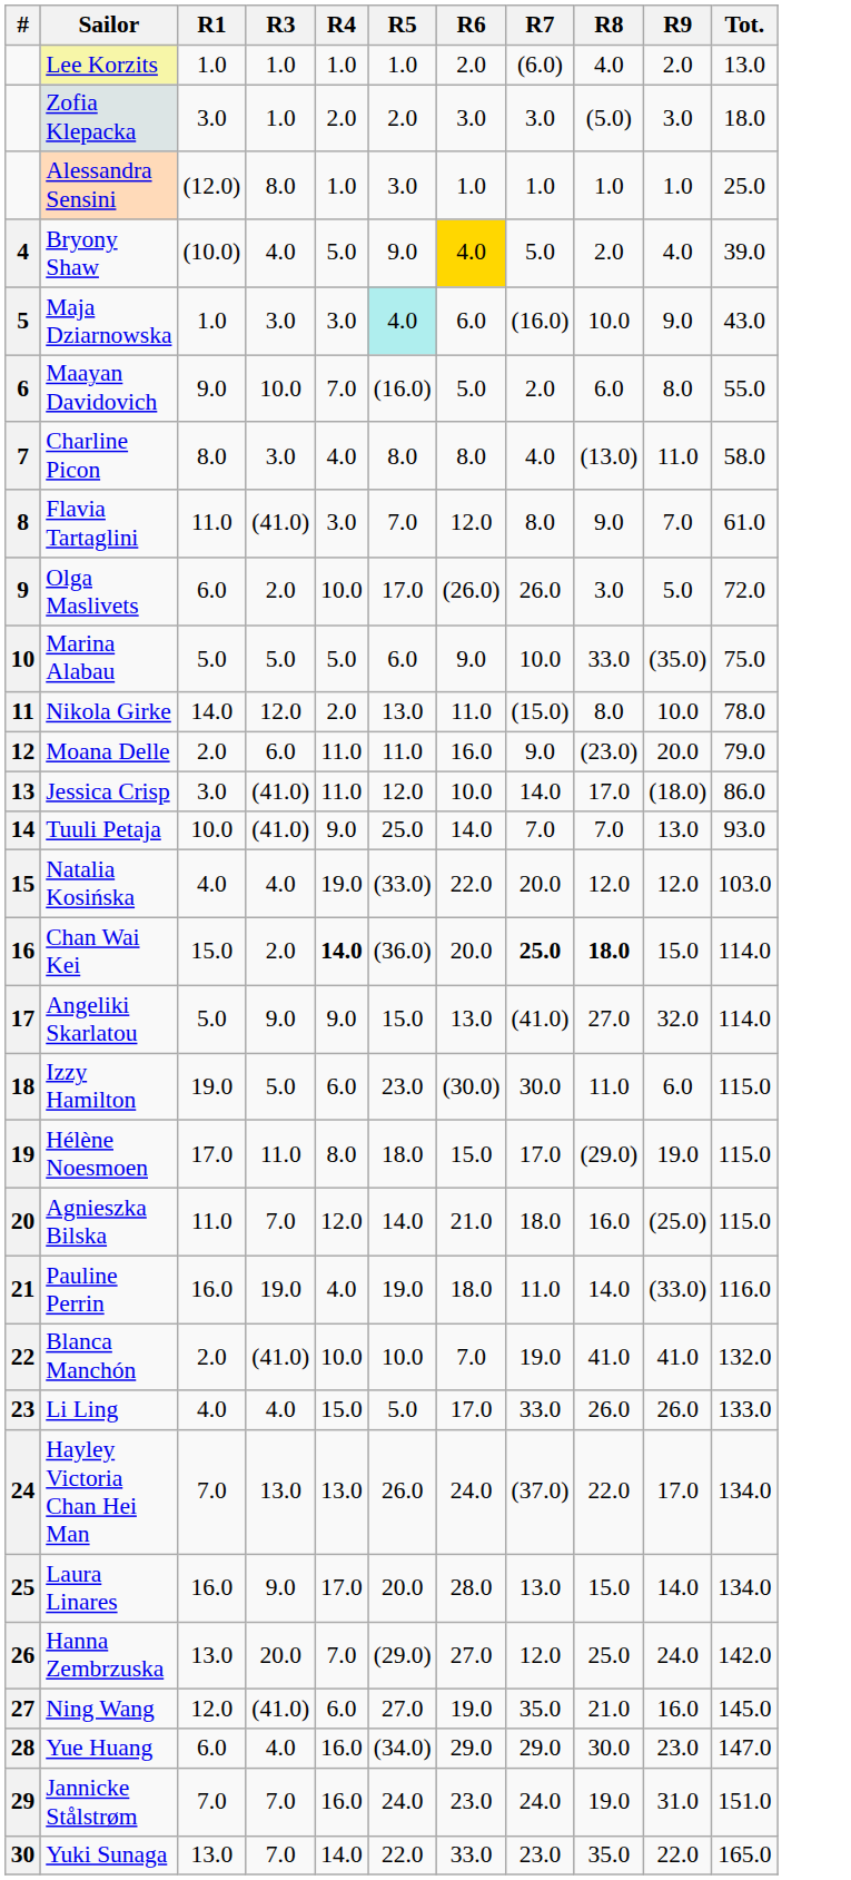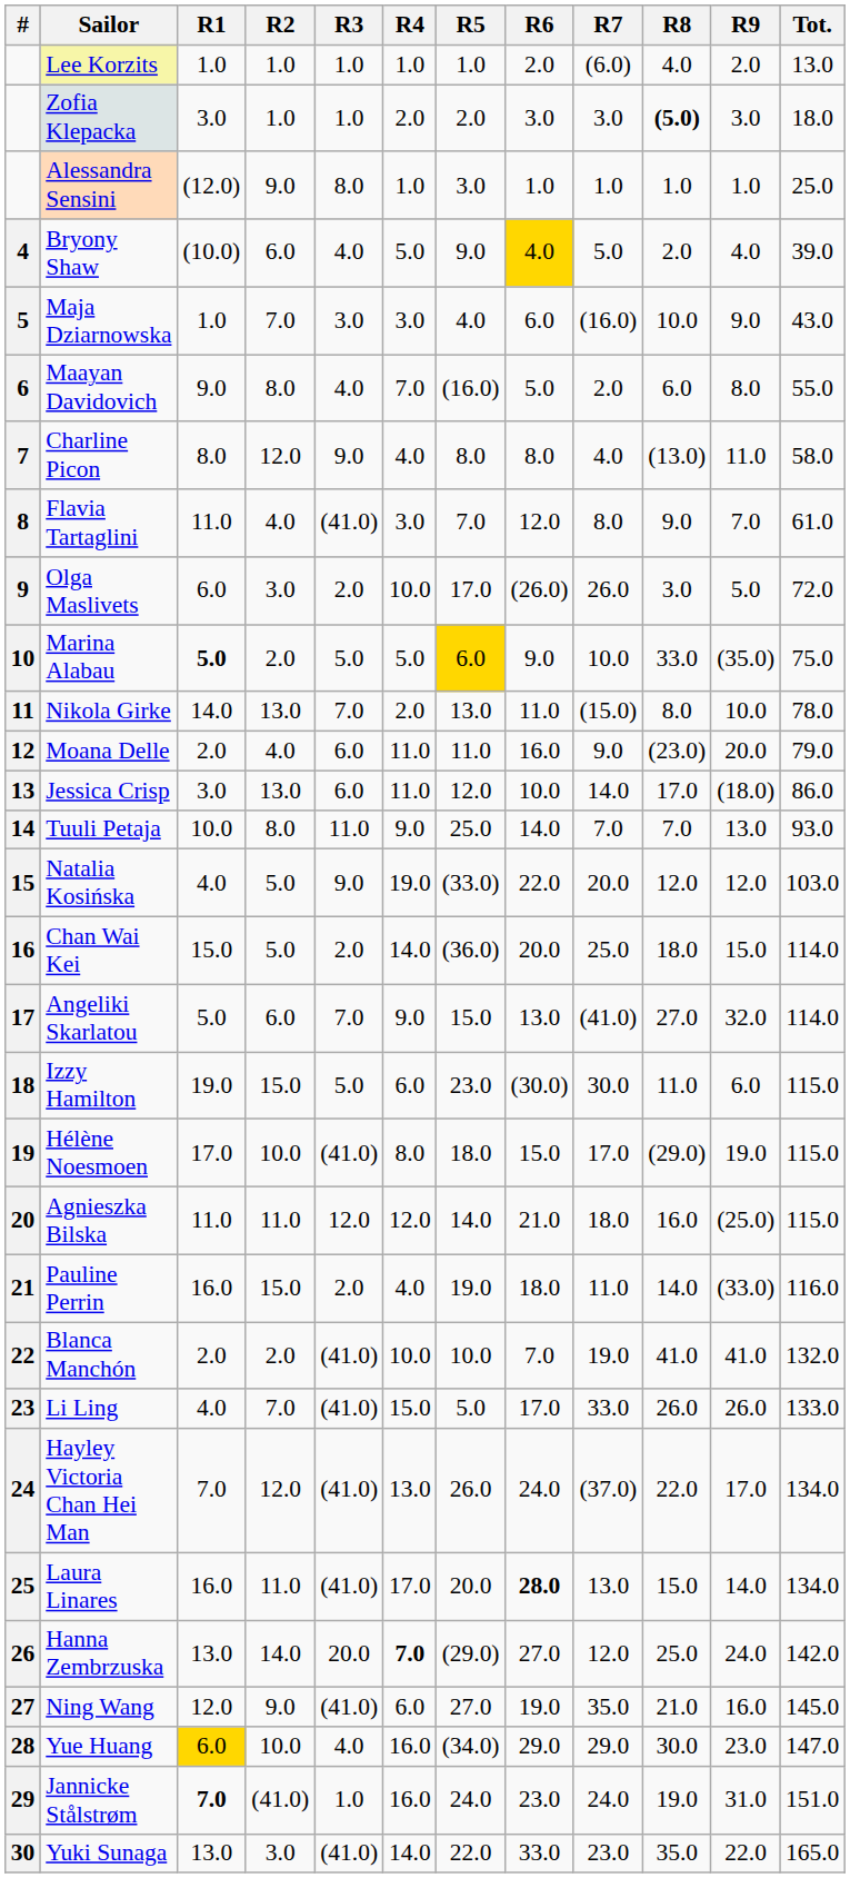 <table class="wikitable" width=70% style="font-size:90%; text-align:center;">
 <tr>
 <th>#</th>
 <th>Sailor</th>
 <th>R1</th>
+<th>R2</th>
 <th>R3</th>
 <th>R4</th>
 <th>R5</th>
 <th>R6</th>
 <th>R7</th>
 <th>R8</th>
 <th>R9</th>
 <th>Tot.</th>
 </tr>
 <tr>
 <td></td>
 <td align=left bgcolor=#F7F6A8> <a href='#'>Lee Korzits</a></td>
 <td>1.0</td>
 <td>1.0</td>
 <td>1.0</td>
 <td>1.0</td>
+<td>1.0</td>
 <td>2.0</td>
 <td>(6.0)</td>
 <td>4.0</td>
 <td>2.0</td>
 <td>13.0</td>
 </tr>
 <tr>
 <td></td>
 <td align=left bgcolor=#DCE5E5> <a href='#'>Zofia Klepacka</a></td>
 <td>3.0</td>
 <td>1.0</td>
+<td>1.0</td>
 <td>2.0</td>
 <td>2.0</td>
 <td>3.0</td>
 <td>3.0</td>
-<td>(5.0)</td>
+<td><strong>(5.0)</strong></td>
 <td>3.0</td>
 <td>18.0</td>
 </tr>
 <tr>
 <td></td>
 <td align=left bgcolor=#FFDAB9> <a href='#'>Alessandra Sensini</a></td>
 <td>(12.0)</td>
+<td>9.0</td>
 <td>8.0</td>
 <td>1.0</td>
 <td>3.0</td>
 <td>1.0</td>
 <td>1.0</td>
 <td>1.0</td>
 <td>1.0</td>
 <td>25.0</td>
 </tr>
 <tr>
 <th>4</th>
 <td align=left> <a href='#'>Bryony Shaw</a></td>
 <td>(10.0)</td>
+<td>6.0</td>
 <td>4.0</td>
 <td>5.0</td>
 <td>9.0</td>
 <td style="background: gold;">4.0</td>
 <td>5.0</td>
 <td>2.0</td>
 <td>4.0</td>
 <td>39.0</td>
 </tr>
 <tr>
 <th>5</th>
 <td align=left> <a href='#'>Maja Dziarnowska</a></td>
 <td>1.0</td>
+<td>7.0</td>
 <td>3.0</td>
 <td>3.0</td>
-<td style="background: paleturquoise;">4.0</td>
+<td>4.0</td>
 <td>6.0</td>
 <td>(16.0)</td>
 <td>10.0</td>
 <td>9.0</td>
 <td>43.0</td>
 </tr>
 <tr>
 <th>6</th>
 <td align=left> <a href='#'>Maayan Davidovich</a></td>
 <td>9.0</td>
-<td>10.0</td>
+<td>8.0</td>
+<td>4.0</td>
 <td>7.0</td>
 <td>(16.0)</td>
 <td>5.0</td>
 <td>2.0</td>
 <td>6.0</td>
 <td>8.0</td>
 <td>55.0</td>
 </tr>
 <tr>
 <th>7</th>
 <td align=left> <a href='#'>Charline Picon</a></td>
 <td>8.0</td>
-<td>3.0</td>
+<td>12.0</td>
+<td>9.0</td>
 <td>4.0</td>
 <td>8.0</td>
 <td>8.0</td>
 <td>4.0</td>
 <td>(13.0)</td>
 <td>11.0</td>
 <td>58.0</td>
 </tr>
 <tr>
 <th>8</th>
 <td align=left> <a href='#'>Flavia Tartaglini</a></td>
 <td>11.0</td>
+<td>4.0</td>
 <td>(41.0)</td>
 <td>3.0</td>
 <td>7.0</td>
 <td>12.0</td>
 <td>8.0</td>
 <td>9.0</td>
 <td>7.0</td>
 <td>61.0</td>
 </tr>
 <tr>
 <th>9</th>
 <td align=left> <a href='#'>Olga Maslivets</a></td>
 <td>6.0</td>
+<td>3.0</td>
 <td>2.0</td>
 <td>10.0</td>
 <td>17.0</td>
 <td>(26.0)</td>
 <td>26.0</td>
 <td>3.0</td>
 <td>5.0</td>
 <td>72.0</td>
 </tr>
 <tr>
 <th>10</th>
 <td align=left> <a href='#'>Marina Alabau</a></td>
+<td><strong>5.0</strong></td>
+<td>2.0</td>
 <td>5.0</td>
 <td>5.0</td>
-<td>5.0</td>
-<td>6.0</td>
+<td style="background: gold;">6.0</td>
 <td>9.0</td>
 <td>10.0</td>
 <td>33.0</td>
 <td>(35.0)</td>
 <td>75.0</td>
 </tr>
 <tr>
 <th>11</th>
 <td align=left> <a href='#'>Nikola Girke</a></td>
 <td>14.0</td>
-<td>12.0</td>
+<td>13.0</td>
+<td>7.0</td>
 <td>2.0</td>
 <td>13.0</td>
 <td>11.0</td>
 <td>(15.0)</td>
 <td>8.0</td>
 <td>10.0</td>
 <td>78.0</td>
 </tr>
 <tr>
 <th>12</th>
 <td align=left> <a href='#'>Moana Delle</a></td>
 <td>2.0</td>
+<td>4.0</td>
 <td>6.0</td>
 <td>11.0</td>
 <td>11.0</td>
 <td>16.0</td>
 <td>9.0</td>
 <td>(23.0)</td>
 <td>20.0</td>
 <td>79.0</td>
 </tr>
 <tr>
 <th>13</th>
 <td align=left> <a href='#'>Jessica Crisp</a></td>
 <td>3.0</td>
-<td>(41.0)</td>
+<td>13.0</td>
+<td>6.0</td>
 <td>11.0</td>
 <td>12.0</td>
 <td>10.0</td>
 <td>14.0</td>
 <td>17.0</td>
 <td>(18.0)</td>
 <td>86.0</td>
 </tr>
 <tr>
 <th>14</th>
 <td align=left> <a href='#'>Tuuli Petaja</a></td>
 <td>10.0</td>
-<td>(41.0)</td>
+<td>8.0</td>
+<td>11.0</td>
 <td>9.0</td>
 <td>25.0</td>
 <td>14.0</td>
 <td>7.0</td>
 <td>7.0</td>
 <td>13.0</td>
 <td>93.0</td>
 </tr>
 <tr>
 <th>15</th>
 <td align=left> <a href='#'>Natalia Kosińska</a></td>
 <td>4.0</td>
-<td>4.0</td>
+<td>5.0</td>
+<td>9.0</td>
 <td>19.0</td>
 <td>(33.0)</td>
 <td>22.0</td>
 <td>20.0</td>
 <td>12.0</td>
 <td>12.0</td>
 <td>103.0</td>
 </tr>
 <tr>
 <th>16</th>
 <td align=left> <a href='#'>Chan Wai Kei</a></td>
 <td>15.0</td>
+<td>5.0</td>
 <td>2.0</td>
-<td><strong>14.0</strong></td>
+<td>14.0</td>
 <td>(36.0)</td>
 <td>20.0</td>
-<td><strong>25.0</strong></td>
-<td><strong>18.0</strong></td>
+<td>25.0</td>
+<td>18.0</td>
 <td>15.0</td>
 <td>114.0</td>
 </tr>
 <tr>
 <th>17</th>
 <td align=left> <a href='#'>Angeliki Skarlatou</a></td>
 <td>5.0</td>
-<td>9.0</td>
+<td>6.0</td>
+<td>7.0</td>
 <td>9.0</td>
 <td>15.0</td>
 <td>13.0</td>
 <td>(41.0)</td>
 <td>27.0</td>
 <td>32.0</td>
 <td>114.0</td>
 </tr>
 <tr>
 <th>18</th>
 <td align=left> <a href='#'>Izzy Hamilton</a></td>
 <td>19.0</td>
+<td>15.0</td>
 <td>5.0</td>
 <td>6.0</td>
 <td>23.0</td>
 <td>(30.0)</td>
 <td>30.0</td>
 <td>11.0</td>
 <td>6.0</td>
 <td>115.0</td>
 </tr>
 <tr>
 <th>19</th>
 <td align=left> <a href='#'>Hélène Noesmoen</a></td>
 <td>17.0</td>
-<td>11.0</td>
+<td>10.0</td>
+<td>(41.0)</td>
 <td>8.0</td>
 <td>18.0</td>
 <td>15.0</td>
 <td>17.0</td>
 <td>(29.0)</td>
 <td>19.0</td>
 <td>115.0</td>
 </tr>
 <tr>
 <th>20</th>
 <td align=left> <a href='#'>Agnieszka Bilska</a></td>
 <td>11.0</td>
-<td>7.0</td>
+<td>11.0</td>
+<td>12.0</td>
 <td>12.0</td>
 <td>14.0</td>
 <td>21.0</td>
 <td>18.0</td>
 <td>16.0</td>
 <td>(25.0)</td>
 <td>115.0</td>
 </tr>
 <tr>
 <th>21</th>
 <td align=left> <a href='#'>Pauline Perrin</a></td>
 <td>16.0</td>
-<td>19.0</td>
+<td>15.0</td>
+<td>2.0</td>
 <td>4.0</td>
 <td>19.0</td>
 <td>18.0</td>
 <td>11.0</td>
 <td>14.0</td>
 <td>(33.0)</td>
 <td>116.0</td>
 </tr>
 <tr>
 <th>22</th>
 <td align=left> <a href='#'>Blanca Manchón</a></td>
+<td>2.0</td>
 <td>2.0</td>
 <td>(41.0)</td>
 <td>10.0</td>
 <td>10.0</td>
 <td>7.0</td>
 <td>19.0</td>
 <td>41.0</td>
 <td>41.0</td>
 <td>132.0</td>
 </tr>
 <tr>
 <th>23</th>
 <td align=left> <a href='#'>Li Ling</a></td>
 <td>4.0</td>
-<td>4.0</td>
+<td>7.0</td>
+<td>(41.0)</td>
 <td>15.0</td>
 <td>5.0</td>
 <td>17.0</td>
 <td>33.0</td>
 <td>26.0</td>
 <td>26.0</td>
 <td>133.0</td>
 </tr>
 <tr>
 <th>24</th>
 <td align=left> <a href='#'>Hayley Victoria Chan Hei Man</a></td>
 <td>7.0</td>
-<td>13.0</td>
+<td>12.0</td>
+<td>(41.0)</td>
 <td>13.0</td>
 <td>26.0</td>
 <td>24.0</td>
 <td>(37.0)</td>
 <td>22.0</td>
 <td>17.0</td>
 <td>134.0</td>
 </tr>
 <tr>
 <th>25</th>
 <td align=left> <a href='#'>Laura Linares</a></td>
 <td>16.0</td>
-<td>9.0</td>
+<td>11.0</td>
+<td>(41.0)</td>
 <td>17.0</td>
 <td>20.0</td>
-<td>28.0</td>
+<td><strong>28.0</strong></td>
 <td>13.0</td>
 <td>15.0</td>
 <td>14.0</td>
 <td>134.0</td>
 </tr>
 <tr>
 <th>26</th>
 <td align=left> <a href='#'>Hanna Zembrzuska</a></td>
 <td>13.0</td>
+<td>14.0</td>
 <td>20.0</td>
-<td>7.0</td>
+<td><strong>7.0</strong></td>
 <td>(29.0)</td>
 <td>27.0</td>
 <td>12.0</td>
 <td>25.0</td>
 <td>24.0</td>
 <td>142.0</td>
 </tr>
 <tr>
 <th>27</th>
 <td align=left> <a href='#'>Ning Wang</a></td>
 <td>12.0</td>
+<td>9.0</td>
 <td>(41.0)</td>
 <td>6.0</td>
 <td>27.0</td>
 <td>19.0</td>
 <td>35.0</td>
 <td>21.0</td>
 <td>16.0</td>
 <td>145.0</td>
 </tr>
 <tr>
 <th>28</th>
 <td align=left> <a href='#'>Yue Huang</a></td>
-<td>6.0</td>
+<td style="background: gold;">6.0</td>
+<td>10.0</td>
 <td>4.0</td>
 <td>16.0</td>
 <td>(34.0)</td>
 <td>29.0</td>
 <td>29.0</td>
 <td>30.0</td>
 <td>23.0</td>
 <td>147.0</td>
 </tr>
 <tr>
 <th>29</th>
 <td align=left> <a href='#'>Jannicke Stålstrøm</a></td>
-<td>7.0</td>
-<td>7.0</td>
+<td><strong>7.0</strong></td>
+<td>(41.0)</td>
+<td>1.0</td>
 <td>16.0</td>
 <td>24.0</td>
 <td>23.0</td>
 <td>24.0</td>
 <td>19.0</td>
 <td>31.0</td>
 <td>151.0</td>
 </tr>
 <tr>
 <th>30</th>
 <td align=left> <a href='#'>Yuki Sunaga</a></td>
 <td>13.0</td>
-<td>7.0</td>
+<td>3.0</td>
+<td>(41.0)</td>
 <td>14.0</td>
 <td>22.0</td>
 <td>33.0</td>
 <td>23.0</td>
 <td>35.0</td>
 <td>22.0</td>
 <td>165.0</td>
 </tr>
 </table>
